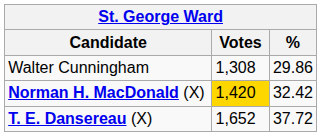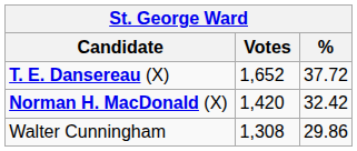 <table class="wikitable">
 <tr>
 <th colspan="3"><a href='#'>St. George Ward</a></th>
 </tr>
 <tr>
 <th style="width: 200px">Candidate</th>
 <th style="width: 50px">Votes</th>
 <th style="width: 40px">%</th>
 </tr>
 <tr>
+<td><strong><a href='#'>T. E. Dansereau</a></strong> (X)</td>
+<td>1,652</td>
+<td>37.72</td>
+</tr>
+<tr>
+<td><strong><a href='#'>Norman H. MacDonald</a></strong> (X)</td>
+<td>1,420</td>
+<td>32.42</td>
+</tr>
+<tr>
 <td>Walter Cunningham</td>
 <td>1,308</td>
 <td>29.86</td>
 </tr>
-<tr>
-<td><strong><a href='#'>Norman H. MacDonald</a></strong> (X)</td>
-<td style="background: gold;">1,420</td>
-<td>32.42</td>
-</tr>
-<tr>
-<td><strong><a href='#'>T. E. Dansereau</a></strong> (X)</td>
-<td>1,652</td>
-<td>37.72</td>
-</tr>
 </table>
